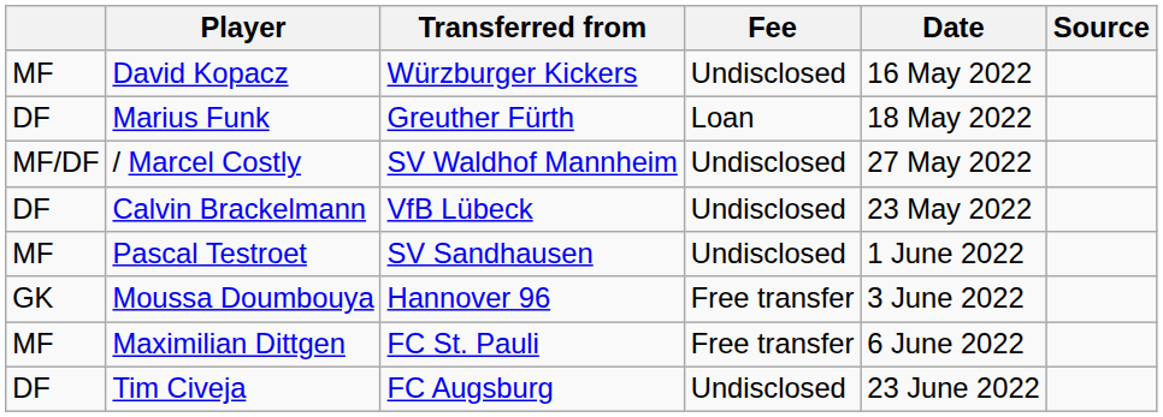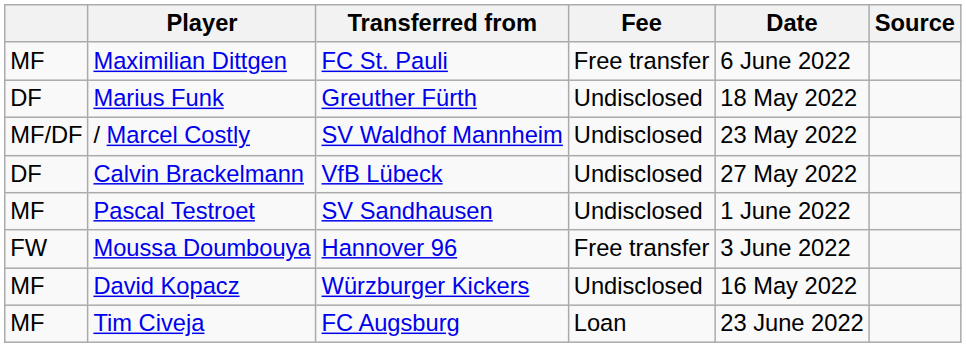 <table class="wikitable plainrowheaders sortable">
 <tr>
 <th align="center"></th>
 <th>Player</th>
 <th>Transferred from</th>
 <th>Fee</th>
 <th>Date</th>
 <th>Source</th>
 </tr>
 <tr>
 <td>MF</td>
-<td> <a href='#'>David Kopacz</a></td>
-<td> <a href='#'>Würzburger Kickers</a></td>
-<td>Undisclosed</td>
-<td>16 May 2022</td>
+<td> <a href='#'>Maximilian Dittgen</a></td>
+<td> <a href='#'>FC St. Pauli</a></td>
+<td>Free transfer</td>
+<td>6 June 2022</td>
 <td></td>
 </tr>
 <tr>
 <td>DF</td>
 <td> <a href='#'>Marius Funk</a></td>
 <td> <a href='#'>Greuther Fürth</a></td>
-<td>Loan</td>
+<td>Undisclosed</td>
 <td>18 May 2022</td>
 <td></td>
 </tr>
 <tr>
 <td>MF/DF</td>
 <td>/ <a href='#'>Marcel Costly</a></td>
 <td> <a href='#'>SV Waldhof Mannheim</a></td>
 <td>Undisclosed</td>
-<td>27 May 2022</td>
+<td>23 May 2022</td>
 <td></td>
 </tr>
 <tr>
 <td>DF</td>
 <td> <a href='#'>Calvin Brackelmann</a></td>
 <td> <a href='#'>VfB Lübeck</a></td>
 <td>Undisclosed</td>
-<td>23 May 2022</td>
+<td>27 May 2022</td>
 <td></td>
 </tr>
 <tr>
 <td>MF</td>
 <td> <a href='#'>Pascal Testroet</a></td>
 <td> <a href='#'>SV Sandhausen</a></td>
 <td>Undisclosed</td>
 <td>1 June 2022</td>
 <td></td>
 </tr>
 <tr>
-<td>GK</td>
+<td>FW</td>
 <td> <a href='#'>Moussa Doumbouya</a></td>
 <td> <a href='#'>Hannover 96</a></td>
 <td>Free transfer</td>
 <td>3 June 2022</td>
 <td></td>
 </tr>
 <tr>
 <td>MF</td>
-<td> <a href='#'>Maximilian Dittgen</a></td>
-<td> <a href='#'>FC St. Pauli</a></td>
-<td>Free transfer</td>
-<td>6 June 2022</td>
+<td> <a href='#'>David Kopacz</a></td>
+<td> <a href='#'>Würzburger Kickers</a></td>
+<td>Undisclosed</td>
+<td>16 May 2022</td>
 <td></td>
 </tr>
 <tr>
-<td>DF</td>
+<td>MF</td>
 <td> <a href='#'>Tim Civeja</a></td>
 <td> <a href='#'>FC Augsburg</a></td>
-<td>Undisclosed</td>
+<td>Loan</td>
 <td>23 June 2022</td>
 <td></td>
 </tr>
 </table>
